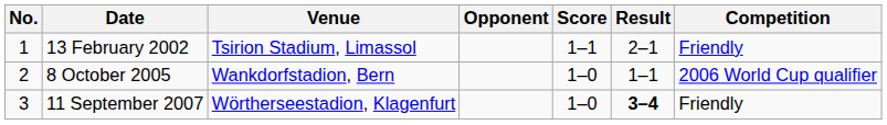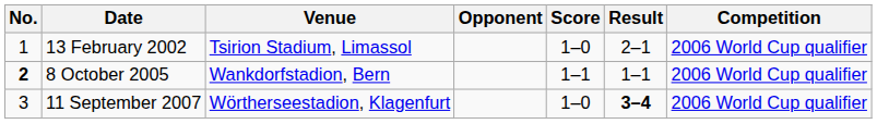 <table class="wikitable sortable">
 <tr>
 <th scope="col">No.</th>
 <th scope="col">Date</th>
 <th scope="col">Venue</th>
 <th scope="col">Opponent</th>
 <th scope="col">Score</th>
 <th scope="col">Result</th>
 <th scope="col">Competition</th>
 </tr>
 <tr>
 <td align="center">1</td>
 <td>13 February 2002</td>
 <td><a href='#'>Tsirion Stadium</a>, <a href='#'>Limassol</a></td>
 <td></td>
-<td align="center">1–1</td>
+<td align="center">1–0</td>
 <td align="center">2–1</td>
-<td><a href='#'>Friendly</a></td>
+<td><a href='#'>2006 World Cup qualifier</a></td>
 </tr>
 <tr>
-<td align="center">2</td>
+<td align="center"><strong>2</strong></td>
 <td>8 October 2005</td>
 <td><a href='#'>Wankdorfstadion</a>, <a href='#'>Bern</a></td>
 <td></td>
-<td align="center">1–0</td>
+<td align="center">1–1</td>
 <td align="center">1–1</td>
 <td><a href='#'>2006 World Cup qualifier</a></td>
 </tr>
 <tr>
 <td align="center">3</td>
 <td>11 September 2007</td>
 <td><a href='#'>Wörtherseestadion</a>, <a href='#'>Klagenfurt</a></td>
 <td></td>
 <td align="center">1–0</td>
 <td align="center"><strong>3–4</strong></td>
-<td>Friendly</td>
+<td><a href='#'>2006 World Cup qualifier</a></td>
 </tr>
 </table>
